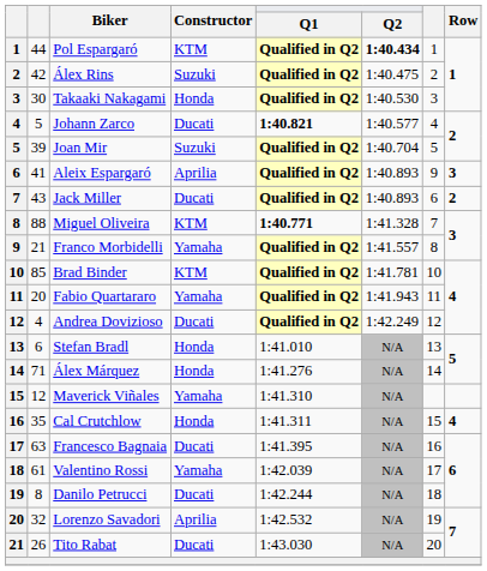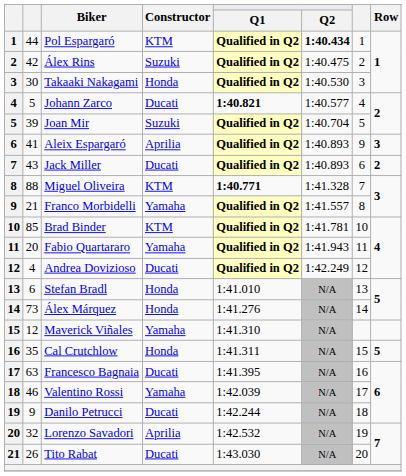 <table class="wikitable sortable" style="font-size: 85%;">
 <tr>
 <th rowspan="2"></th>
 <th rowspan="2"></th>
 <th rowspan="2">Biker</th>
 <th rowspan="2">Constructor</th>
 <th colspan="2" style="background:#eaecf0; text-align:center;"></th>
 <th rowspan="2"></th>
 <th rowspan="2">Row</th>
 </tr>
 <tr>
 <th scope="col">Q1</th>
 <th scope="col">Q2</th>
 </tr>
 <tr>
 <th scope="row">1</th>
 <td align="center">44</td>
 <td> <a href='#'>Pol Espargaró</a></td>
 <td><a href='#'>KTM</a></td>
 <td style="background:#ffffbf;"><strong>Qualified in Q2</strong></td>
 <td><strong>1:40.434</strong></td>
 <td align="center">1</td>
 <td rowspan="3"><strong>1</strong></td>
 </tr>
 <tr>
 <th scope="row">2</th>
 <td align="center">42</td>
 <td> <a href='#'>Álex Rins</a></td>
 <td><a href='#'>Suzuki</a></td>
 <td style="background:#ffffbf;"><strong>Qualified in Q2</strong></td>
 <td>1:40.475</td>
 <td align="center">2</td>
 </tr>
 <tr>
 <th scope="row">3</th>
 <td align="center">30</td>
 <td> <a href='#'>Takaaki Nakagami</a></td>
 <td><a href='#'>Honda</a></td>
 <td style="background:#ffffbf;"><strong>Qualified in Q2</strong></td>
 <td>1:40.530</td>
 <td align="center">3</td>
 </tr>
 <tr>
 <th scope="row">4</th>
 <td align="center">5</td>
 <td> <a href='#'>Johann Zarco</a></td>
 <td><a href='#'>Ducati</a></td>
 <td><strong>1:40.821</strong></td>
 <td>1:40.577</td>
 <td align="center">4</td>
 <td rowspan="2"><strong>2</strong></td>
 </tr>
 <tr>
 <th scope="row">5</th>
 <td align="center">39</td>
 <td> <a href='#'>Joan Mir</a></td>
 <td><a href='#'>Suzuki</a></td>
 <td style="background:#ffffbf;"><strong>Qualified in Q2</strong></td>
 <td>1:40.704</td>
 <td align="center">5</td>
 </tr>
 <tr>
 <th scope="row">6</th>
 <td align="center">41</td>
 <td> <a href='#'>Aleix Espargaró</a></td>
 <td><a href='#'>Aprilia</a></td>
 <td style="background:#ffffbf;"><strong>Qualified in Q2</strong></td>
 <td>1:40.893</td>
 <td align="center">9</td>
 <td><strong>3</strong></td>
 </tr>
 <tr>
 <th scope="row">7</th>
 <td align="center">43</td>
 <td> <a href='#'>Jack Miller</a></td>
 <td><a href='#'>Ducati</a></td>
 <td style="background:#ffffbf;"><strong>Qualified in Q2</strong></td>
 <td>1:40.893</td>
 <td align="center">6</td>
 <td><strong>2</strong></td>
 </tr>
 <tr>
 <th scope="row">8</th>
 <td align="center">88</td>
 <td> <a href='#'>Miguel Oliveira</a></td>
 <td><a href='#'>KTM</a></td>
 <td><strong>1:40.771</strong></td>
 <td>1:41.328</td>
 <td align="center">7</td>
 <td rowspan="2"><strong>3</strong></td>
 </tr>
 <tr>
 <th scope="row">9</th>
 <td align="center">21</td>
 <td> <a href='#'>Franco Morbidelli</a></td>
 <td><a href='#'>Yamaha</a></td>
 <td style="background:#ffffbf;"><strong>Qualified in Q2</strong></td>
 <td>1:41.557</td>
 <td align="center">8</td>
 </tr>
 <tr>
 <th scope="row">10</th>
 <td align="center">85</td>
 <td> <a href='#'>Brad Binder</a></td>
 <td><a href='#'>KTM</a></td>
 <td style="background:#ffffbf;"><strong>Qualified in Q2</strong></td>
 <td>1:41.781</td>
 <td align="center">10</td>
 <td rowspan="3"><strong>4</strong></td>
 </tr>
 <tr>
 <th scope="row">11</th>
 <td align="center">20</td>
 <td> <a href='#'>Fabio Quartararo</a></td>
 <td><a href='#'>Yamaha</a></td>
 <td style="background:#ffffbf;"><strong>Qualified in Q2</strong></td>
 <td>1:41.943</td>
 <td align="center">11</td>
 </tr>
 <tr>
 <th scope="row">12</th>
 <td align="center">4</td>
 <td> <a href='#'>Andrea Dovizioso</a></td>
 <td><a href='#'>Ducati</a></td>
 <td style="background:#ffffbf;"><strong>Qualified in Q2</strong></td>
 <td>1:42.249</td>
 <td align="center">12</td>
 </tr>
 <tr>
 <th scope="row">13</th>
 <td align="center">6</td>
 <td> <a href='#'>Stefan Bradl</a></td>
 <td><a href='#'>Honda</a></td>
 <td>1:41.010</td>
 <td style="background: silver" align="center" data-sort-value="13"><small>N/A</small></td>
 <td align="center">13</td>
 <td rowspan="2"><strong>5</strong></td>
 </tr>
 <tr>
 <th scope="row">14</th>
-<td align="center">71</td>
+<td align="center">73</td>
 <td> <a href='#'>Álex Márquez</a></td>
 <td><a href='#'>Honda</a></td>
 <td>1:41.276</td>
 <td style="background: silver" align="center" data-sort-value="14"><small>N/A</small></td>
 <td align="center">14</td>
 </tr>
 <tr>
 <th scope="row">15</th>
 <td align="center">12</td>
 <td> <a href='#'>Maverick Viñales</a></td>
 <td><a href='#'>Yamaha</a></td>
 <td>1:41.310</td>
 <td style="background: silver" align="center" data-sort-value="15"><small>N/A</small></td>
 <td align="center"></td>
 <td></td>
 </tr>
 <tr>
 <th scope="row">16</th>
 <td align="center">35</td>
 <td> <a href='#'>Cal Crutchlow</a></td>
 <td><a href='#'>Honda</a></td>
 <td>1:41.311</td>
 <td style="background: silver" align="center" data-sort-value="16"><small>N/A</small></td>
 <td align="center">15</td>
-<td><strong>4</strong></td>
+<td><strong>5</strong></td>
 </tr>
 <tr>
 <th scope="row">17</th>
 <td align="center">63</td>
 <td> <a href='#'>Francesco Bagnaia</a></td>
 <td><a href='#'>Ducati</a></td>
 <td>1:41.395</td>
 <td style="background: silver" align="center" data-sort-value="17"><small>N/A</small></td>
 <td align="center">16</td>
 <td rowspan="3"><strong>6</strong></td>
 </tr>
 <tr>
 <th scope="row">18</th>
-<td align="center">61</td>
+<td align="center">46</td>
 <td> <a href='#'>Valentino Rossi</a></td>
 <td><a href='#'>Yamaha</a></td>
 <td>1:42.039</td>
 <td style="background: silver" align="center" data-sort-value="18"><small>N/A</small></td>
 <td align="center">17</td>
 </tr>
 <tr>
 <th scope="row">19</th>
-<td align="center">8</td>
+<td align="center">9</td>
 <td> <a href='#'>Danilo Petrucci</a></td>
 <td><a href='#'>Ducati</a></td>
 <td>1:42.244</td>
 <td style="background: silver" align="center" data-sort-value="19"><small>N/A</small></td>
 <td align="center">18</td>
 </tr>
 <tr>
 <th scope="row">20</th>
 <td align="center">32</td>
 <td> <a href='#'>Lorenzo Savadori</a></td>
 <td><a href='#'>Aprilia</a></td>
 <td>1:42.532</td>
 <td style="background: silver" align="center" data-sort-value="20"><small>N/A</small></td>
 <td align="center">19</td>
 <td rowspan="2"><strong>7</strong></td>
 </tr>
 <tr>
 <th scope="row">21</th>
 <td align="center">26</td>
 <td> <a href='#'>Tito Rabat</a></td>
 <td><a href='#'>Ducati</a></td>
 <td>1:43.030</td>
 <td style="background: silver" align="center" data-sort-value="21"><small>N/A</small></td>
 <td align="center">20</td>
 </tr>
 <tr>
 <th colspan=9></th>
 </tr>
 <tr>
 </tr>
 </table>
